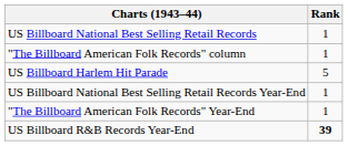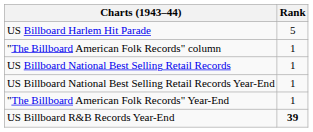 <table class="wikitable">
 <tr>
 <th>Charts (1943–44)</th>
 <th style="text-align:center;">Rank</th>
 </tr>
 <tr>
-<td>US <a href='#'>Billboard National Best Selling Retail Records</a></td>
-<td align="center">1</td>
+<td>US <a href='#'>Billboard Harlem Hit Parade</a></td>
+<td align="center">5</td>
 </tr>
 <tr>
 <td>"<a href='#'>The Billboard</a> American Folk Records" column</td>
 <td align="center">1</td>
 </tr>
 <tr>
-<td>US <a href='#'>Billboard Harlem Hit Parade</a></td>
-<td align="center">5</td>
+<td>US <a href='#'>Billboard National Best Selling Retail Records</a></td>
+<td align="center">1</td>
 </tr>
 <tr>
 <td>US Billboard National Best Selling Retail Records Year-End</td>
 <td align="center">1</td>
 </tr>
 <tr>
 <td>"<a href='#'>The Billboard</a> American Folk Records" Year-End</td>
 <td align="center">1</td>
 </tr>
 <tr>
 <td>US Billboard R&B Records Year-End</td>
 <td align="center"><strong>39</strong></td>
 </tr>
 </table>
